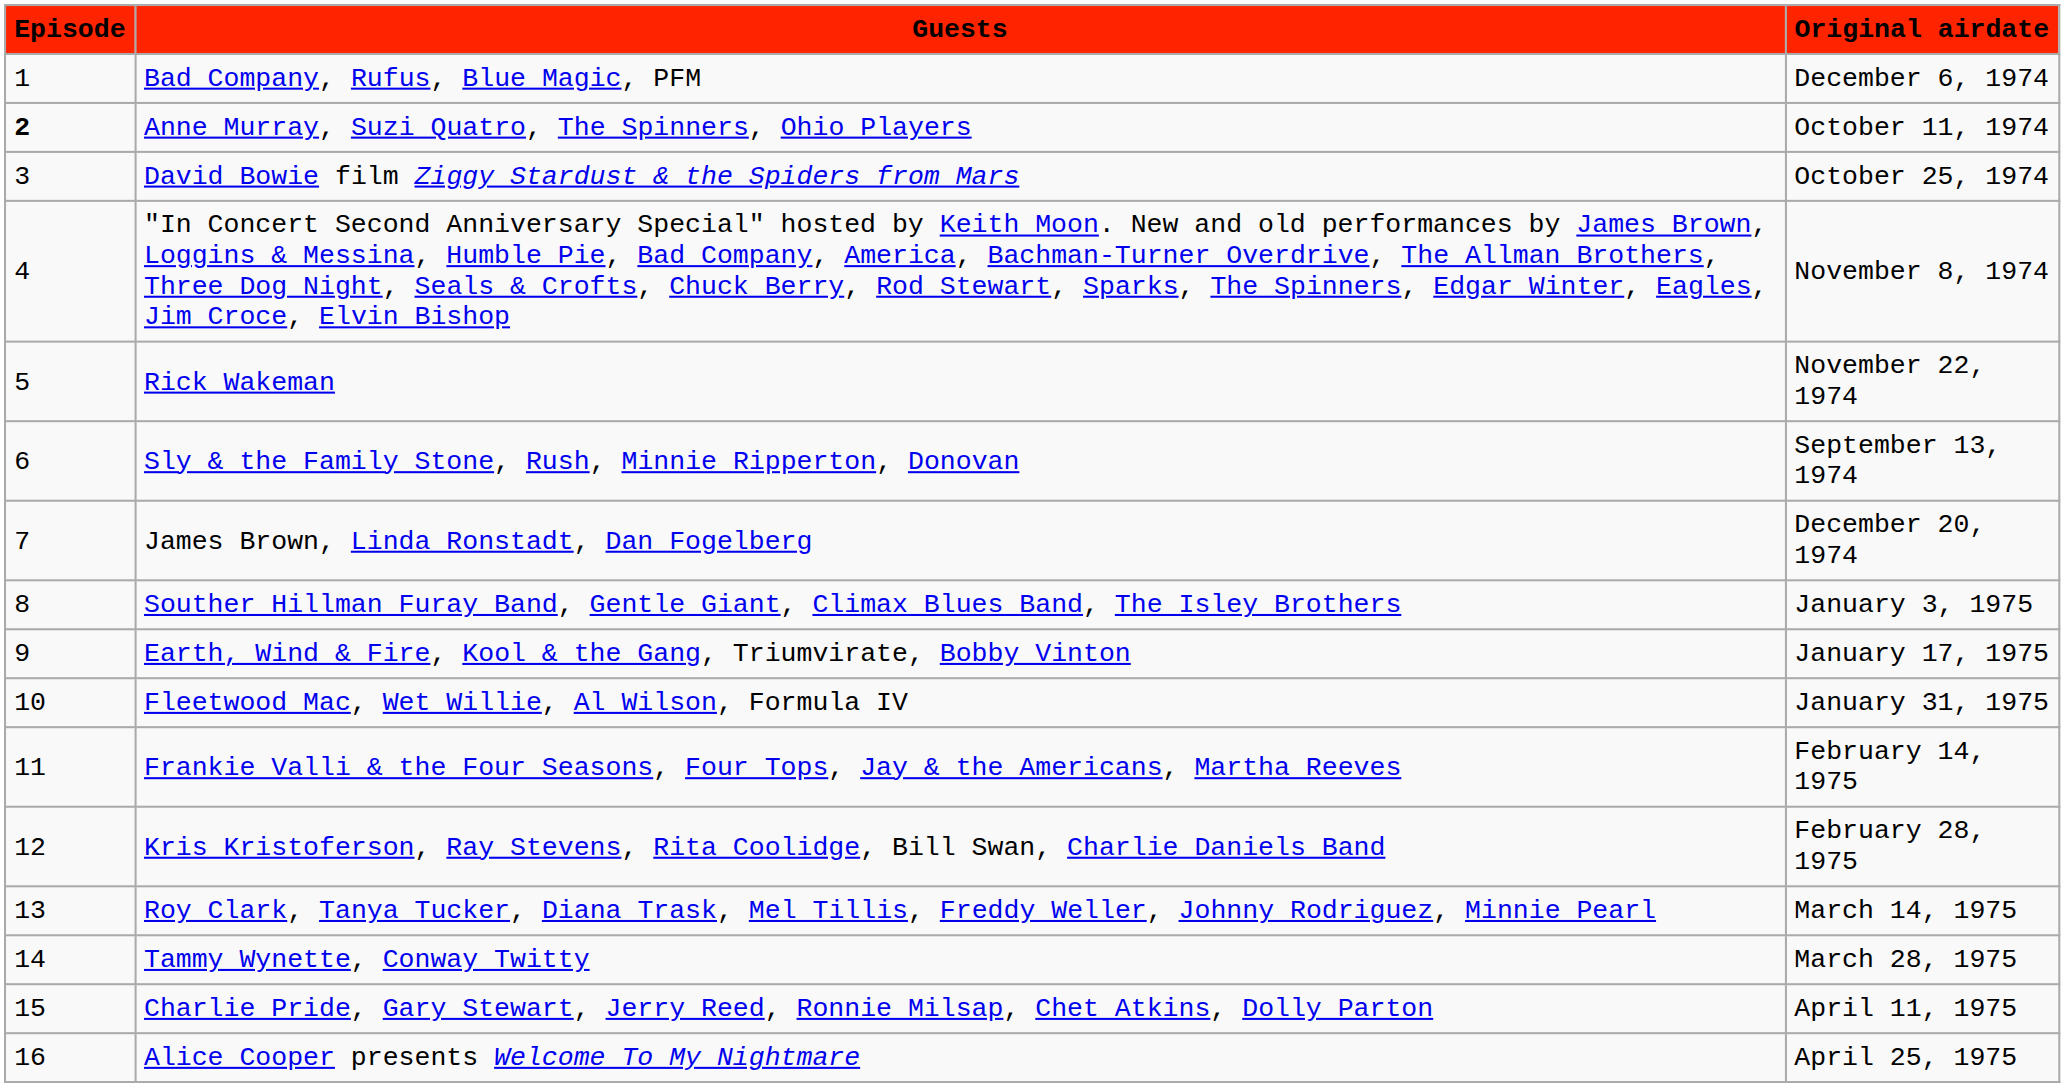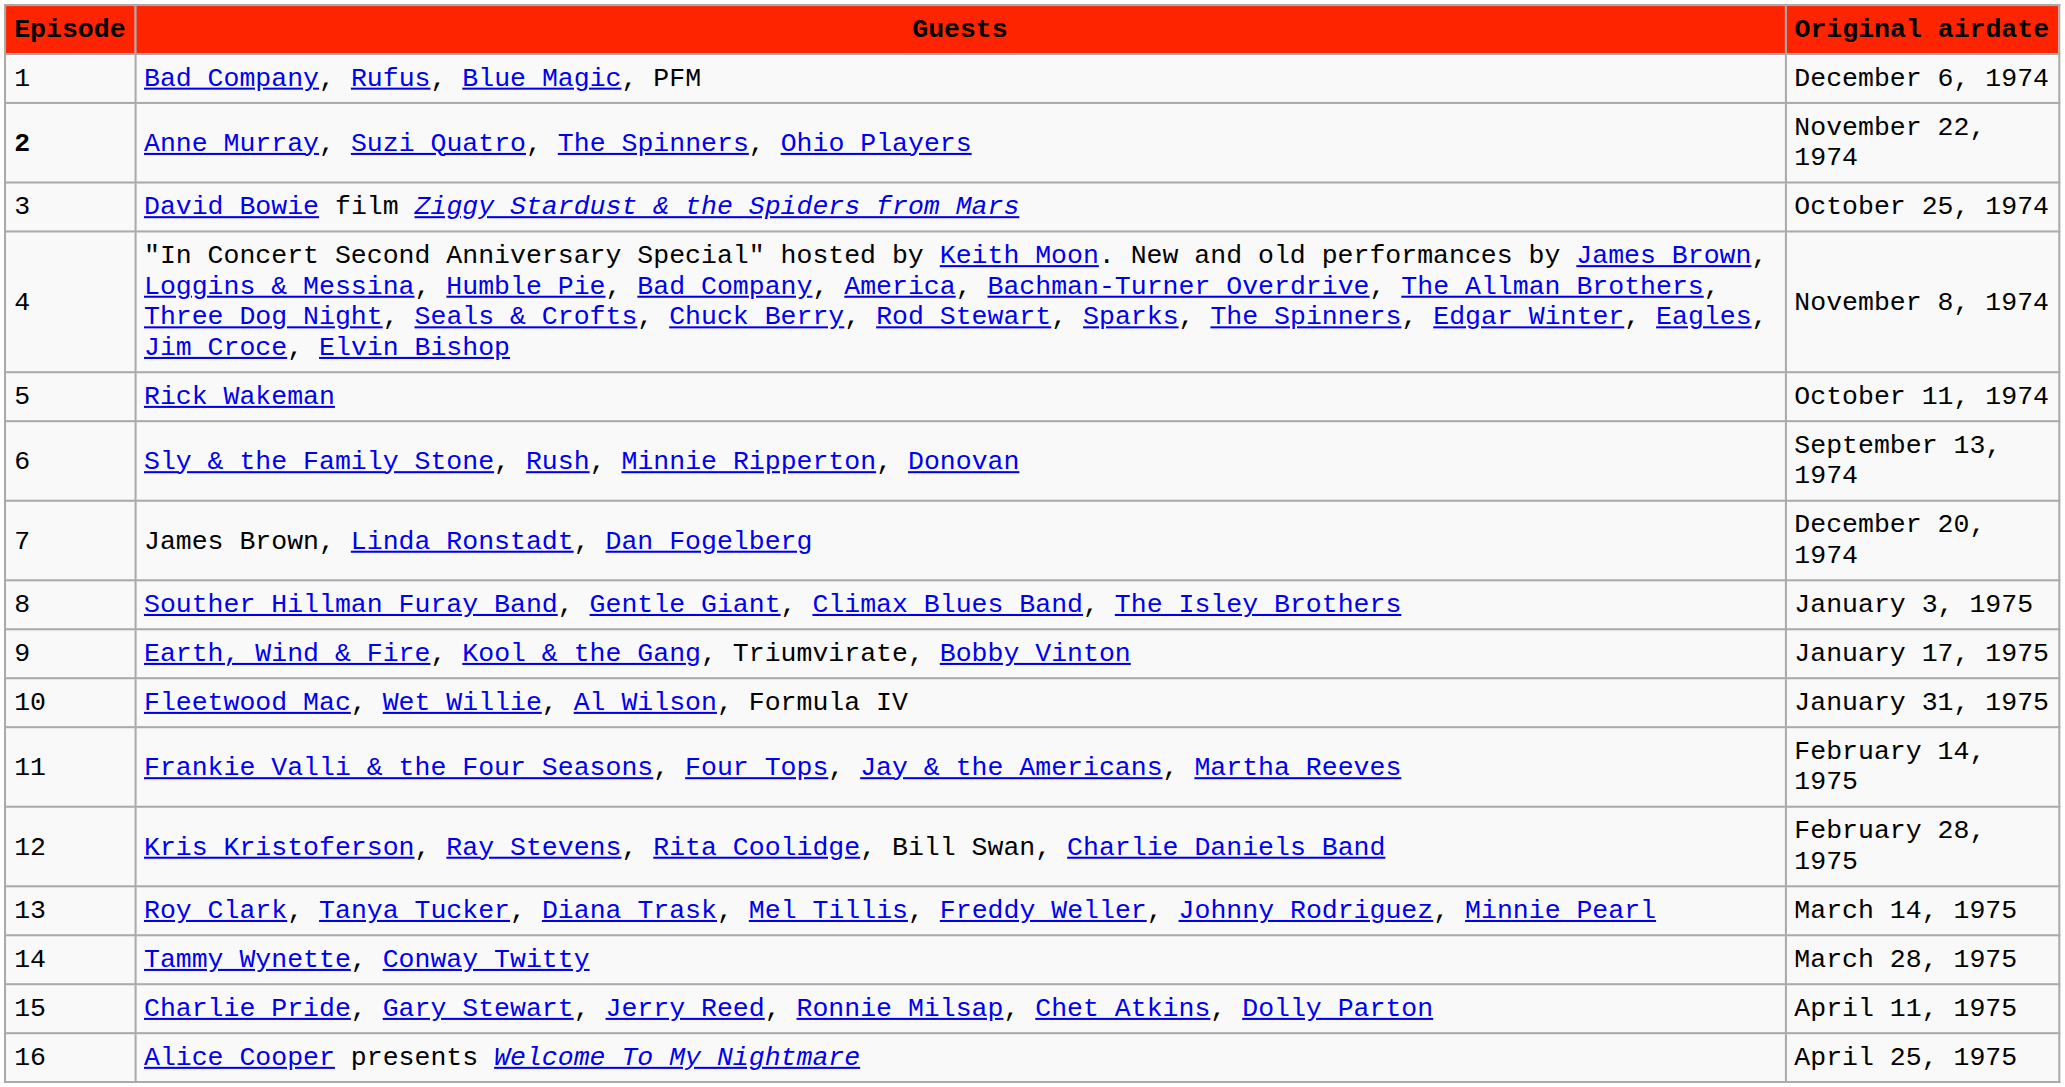 <table class="toccolours" border="2" cellpadding="4" cellspacing="0" style="margin: 1em 1em 1em 0; background: #f9f9f9; border: 1px #aaa solid; border-collapse: collapse">
 <tr style="vertical-align: top; text-align: center; background-color:#FF2400; color:black">
 <th><strong>Episode</strong></th>
 <th style="width:800px;"><strong>Guests</strong></th>
 <th style="width:125px;"><strong>Original airdate</strong></th>
 </tr>
 <tr>
 <td>1</td>
 <td><a href='#'>Bad Company</a>, <a href='#'>Rufus</a>, <a href='#'>Blue Magic</a>, PFM</td>
 <td>December 6, 1974</td>
 </tr>
 <tr>
 <td><strong>2</strong></td>
 <td><a href='#'>Anne Murray</a>, <a href='#'>Suzi Quatro</a>, <a href='#'>The Spinners</a>, <a href='#'>Ohio Players</a></td>
-<td>October 11, 1974</td>
+<td>November 22, 1974</td>
 </tr>
 <tr>
 <td>3</td>
 <td><a href='#'>David Bowie</a> film <em><a href='#'>Ziggy Stardust & the Spiders from Mars</a></em></td>
 <td>October 25, 1974</td>
 </tr>
 <tr>
 <td>4</td>
 <td>"In Concert Second Anniversary Special" hosted by <a href='#'>Keith Moon</a>. New and old performances by <a href='#'>James Brown</a>, <a href='#'>Loggins & Messina</a>, <a href='#'>Humble Pie</a>, <a href='#'>Bad Company</a>, <a href='#'>America</a>, <a href='#'>Bachman-Turner Overdrive</a>, <a href='#'>The Allman Brothers</a>, <a href='#'>Three Dog Night</a>, <a href='#'>Seals & Crofts</a>, <a href='#'>Chuck Berry</a>, <a href='#'>Rod Stewart</a>, <a href='#'>Sparks</a>, <a href='#'>The Spinners</a>, <a href='#'>Edgar Winter</a>, <a href='#'>Eagles</a>, <a href='#'>Jim Croce</a>, <a href='#'>Elvin Bishop</a></td>
 <td>November 8, 1974</td>
 </tr>
 <tr>
 <td>5</td>
 <td><a href='#'>Rick Wakeman</a></td>
-<td>November 22, 1974</td>
+<td>October 11, 1974</td>
 </tr>
 <tr>
 <td>6</td>
 <td><a href='#'>Sly & the Family Stone</a>, <a href='#'>Rush</a>, <a href='#'>Minnie Ripperton</a>, <a href='#'>Donovan</a></td>
 <td>September 13, 1974</td>
 </tr>
 <tr>
 <td>7</td>
 <td>James Brown, <a href='#'>Linda Ronstadt</a>, <a href='#'>Dan Fogelberg</a></td>
 <td>December 20, 1974</td>
 </tr>
 <tr>
 <td>8</td>
 <td><a href='#'>Souther Hillman Furay Band</a>, <a href='#'>Gentle Giant</a>, <a href='#'>Climax Blues Band</a>, <a href='#'>The Isley Brothers</a></td>
 <td>January 3, 1975</td>
 </tr>
 <tr>
 <td>9</td>
 <td><a href='#'>Earth, Wind & Fire</a>, <a href='#'>Kool & the Gang</a>, Triumvirate, <a href='#'>Bobby Vinton</a></td>
 <td>January 17, 1975</td>
 </tr>
 <tr>
 <td>10</td>
 <td><a href='#'>Fleetwood Mac</a>, <a href='#'>Wet Willie</a>, <a href='#'>Al Wilson</a>, Formula IV</td>
 <td>January 31, 1975</td>
 </tr>
 <tr>
 <td>11</td>
 <td><a href='#'>Frankie Valli & the Four Seasons</a>, <a href='#'>Four Tops</a>, <a href='#'>Jay & the Americans</a>, <a href='#'>Martha Reeves</a></td>
 <td>February 14, 1975</td>
 </tr>
 <tr>
 <td>12</td>
 <td><a href='#'>Kris Kristoferson</a>, <a href='#'>Ray Stevens</a>, <a href='#'>Rita Coolidge</a>, Bill Swan, <a href='#'>Charlie Daniels Band</a></td>
 <td>February 28, 1975</td>
 </tr>
 <tr>
 <td>13</td>
 <td><a href='#'>Roy Clark</a>, <a href='#'>Tanya Tucker</a>, <a href='#'>Diana Trask</a>, <a href='#'>Mel Tillis</a>, <a href='#'>Freddy Weller</a>, <a href='#'>Johnny Rodriguez</a>, <a href='#'>Minnie Pearl</a></td>
 <td>March 14, 1975</td>
 </tr>
 <tr>
 <td>14</td>
 <td><a href='#'>Tammy Wynette</a>, <a href='#'>Conway Twitty</a></td>
 <td>March 28, 1975</td>
 </tr>
 <tr>
 <td>15</td>
 <td><a href='#'>Charlie Pride</a>, <a href='#'>Gary Stewart</a>, <a href='#'>Jerry Reed</a>, <a href='#'>Ronnie Milsap</a>, <a href='#'>Chet Atkins</a>, <a href='#'>Dolly Parton</a></td>
 <td>April 11, 1975</td>
 </tr>
 <tr>
 <td>16</td>
 <td><a href='#'>Alice Cooper</a> presents <a href='#'><em>Welcome To My Nightmare</em></a></td>
 <td>April 25, 1975</td>
 </tr>
 <tr>
 </tr>
 </table>
